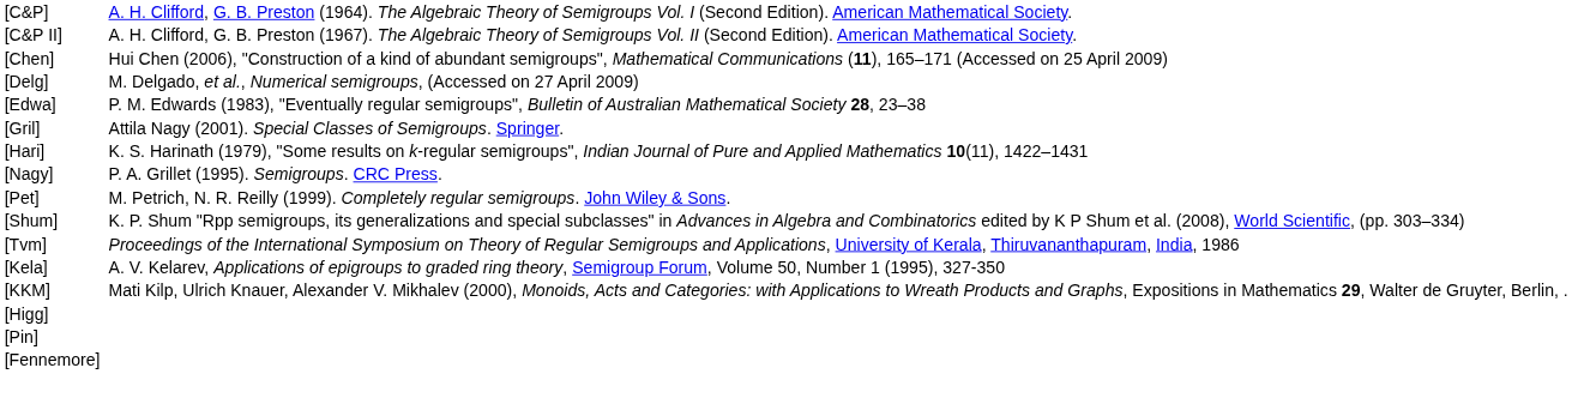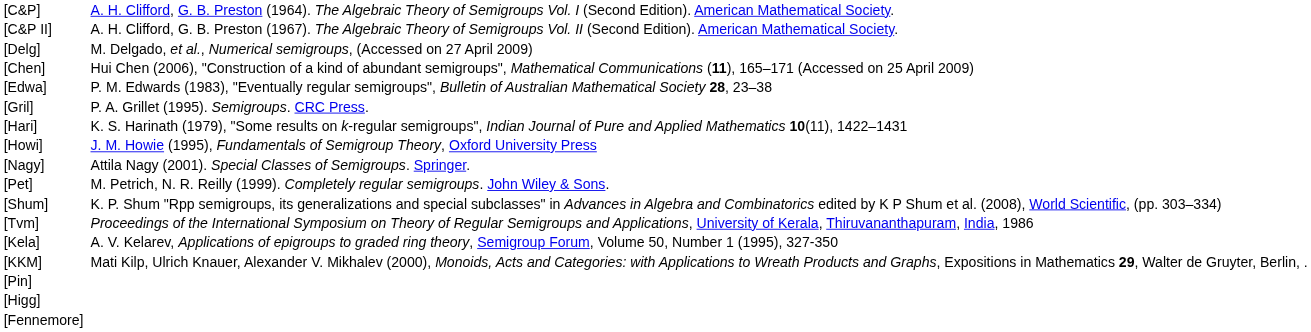 <table>
 <tr valign="top">
 <td>[C&P]</td>
 <td></td>
 <td><a href='#'>A. H. Clifford</a>, <a href='#'>G. B. Preston</a> (1964). <em>The Algebraic Theory of Semigroups Vol. I</em> (Second Edition). <a href='#'>American Mathematical Society</a>.  </td>
 </tr>
 <tr valign="top">
 <td>[C&P II]  </td>
 <td></td>
 <td>A. H. Clifford, G. B. Preston (1967). <em>The Algebraic Theory of Semigroups Vol. II</em> (Second Edition). <a href='#'>American Mathematical Society</a>.  </td>
 </tr>
 <tr valign="top">
+<td>[Delg]</td>
+<td></td>
+<td>M. Delgado, <em>et al.</em>, <em>Numerical semigroups</em>,  (Accessed on 27 April 2009)</td>
+</tr>
+<tr valign="top">
 <td>[Chen] </td>
 <td></td>
 <td>Hui Chen (2006), "Construction of a kind of abundant semigroups", <em>Mathematical Communications</em> (<strong>11</strong>), 165–171 (Accessed on 25 April 2009)</td>
-</tr>
-<tr valign="top">
-<td>[Delg]</td>
-<td></td>
-<td>M. Delgado, <em>et al.</em>, <em>Numerical semigroups</em>,  (Accessed on 27 April 2009)</td>
 </tr>
 <tr valign="top">
 <td>[Edwa]</td>
 <td></td>
 <td>P. M. Edwards (1983), "Eventually regular semigroups", <em>Bulletin of Australian Mathematical Society</em> <strong>28</strong>, 23–38</td>
 </tr>
 <tr valign="top">
 <td>[Gril]</td>
 <td></td>
-<td>Attila Nagy (2001). <em>Special Classes of Semigroups</em>. <a href='#'>Springer</a>. </td>
+<td>P. A. Grillet (1995). <em>Semigroups</em>. <a href='#'>CRC Press</a>.  </td>
 </tr>
 <tr valign="top">
 <td>[Hari]</td>
 <td></td>
 <td>K. S. Harinath (1979), "Some results on <em>k</em>-regular semigroups", <em>Indian Journal of Pure and Applied Mathematics</em> <strong>10</strong>(11), 1422–1431</td>
 </tr>
 <tr valign="top">
+<td>[Howi]</td>
+<td></td>
+<td><a href='#'>J. M. Howie</a> (1995), <em>Fundamentals of Semigroup Theory</em>, <a href='#'>Oxford University Press</a></td>
+</tr>
+<tr valign="top">
 <td>[Nagy]</td>
 <td></td>
-<td>P. A. Grillet (1995). <em>Semigroups</em>. <a href='#'>CRC Press</a>.  </td>
+<td>Attila Nagy (2001). <em>Special Classes of Semigroups</em>. <a href='#'>Springer</a>. </td>
 </tr>
 <tr valign="top">
 <td>[Pet]</td>
 <td></td>
 <td> M. Petrich, N. R. Reilly (1999). <em>Completely regular semigroups</em>. <a href='#'>John Wiley & Sons</a>.  </td>
 </tr>
 <tr valign="top">
 <td>[Shum]    </td>
 <td></td>
 <td>K. P. Shum "Rpp semigroups, its generalizations and special subclasses" in <em>Advances in Algebra and Combinatorics</em> edited by K P Shum et al. (2008), <a href='#'>World Scientific</a>,   (pp. 303–334)</td>
 </tr>
 <tr valign="top">
 <td>[Tvm]</td>
 <td></td>
 <td><em>Proceedings of the International Symposium on Theory of Regular Semigroups and Applications</em>, <a href='#'>University of Kerala</a>, <a href='#'>Thiruvananthapuram</a>, <a href='#'>India</a>, 1986</td>
 </tr>
 <tr valign="top">
 <td>[Kela]</td>
 <td></td>
 <td>A. V. Kelarev, <em>Applications of epigroups to graded ring theory</em>, <a href='#'>Semigroup Forum</a>, Volume 50, Number 1 (1995), 327-350  </td>
 </tr>
 <tr valign="top">
 <td>[KKM]</td>
 <td></td>
 <td>Mati Kilp, Ulrich Knauer, Alexander V. Mikhalev (2000), <em>Monoids, Acts and Categories: with Applications to Wreath Products and Graphs</em>, Expositions in Mathematics <strong>29</strong>, Walter de Gruyter, Berlin, .</td>
 </tr>
 <tr valign="top">
+<td>[Pin]</td>
+<td></td>
+<td></td>
+</tr>
+<tr valign="top">
 <td>[Higg]</td>
 <td></td>
 <td> </td>
-</tr>
-<tr valign="top">
-<td>[Pin]</td>
-<td></td>
-<td></td>
 </tr>
 <tr valign="top">
 <td>[Fennemore]</td>
 <td></td>
 <td></td>
 </tr>
 <tr valign="top">
 </tr>
 </table>
